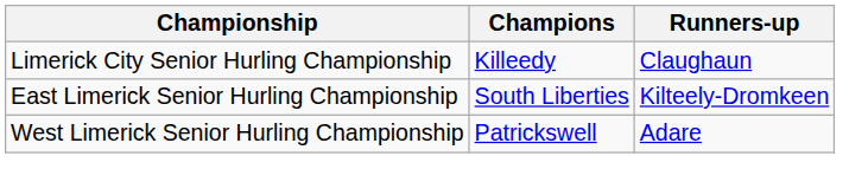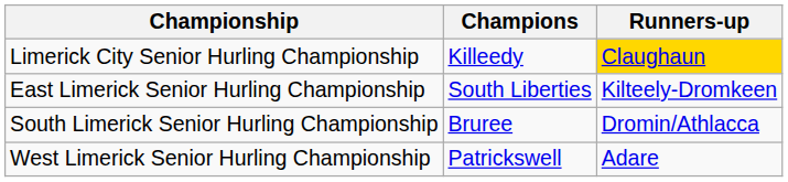 <table class=wikitable>
 <tr>
 <th>Championship</th>
 <th>Champions</th>
 <th>Runners-up</th>
 </tr>
 <tr>
 <td>Limerick City Senior Hurling Championship</td>
 <td><a href='#'>Killeedy</a></td>
-<td><a href='#'>Claughaun</a></td>
+<td style="background: gold;"><a href='#'>Claughaun</a></td>
 </tr>
 <tr>
 <td>East Limerick Senior Hurling Championship</td>
 <td><a href='#'>South Liberties</a></td>
 <td><a href='#'>Kilteely-Dromkeen</a></td>
 </tr>
 <tr>
+<td>South Limerick Senior Hurling Championship</td>
+<td><a href='#'>Bruree</a></td>
+<td><a href='#'>Dromin/Athlacca</a></td>
+</tr>
+<tr>
 <td>West Limerick Senior Hurling Championship</td>
 <td><a href='#'>Patrickswell</a></td>
 <td><a href='#'>Adare</a></td>
 </tr>
 </table>
